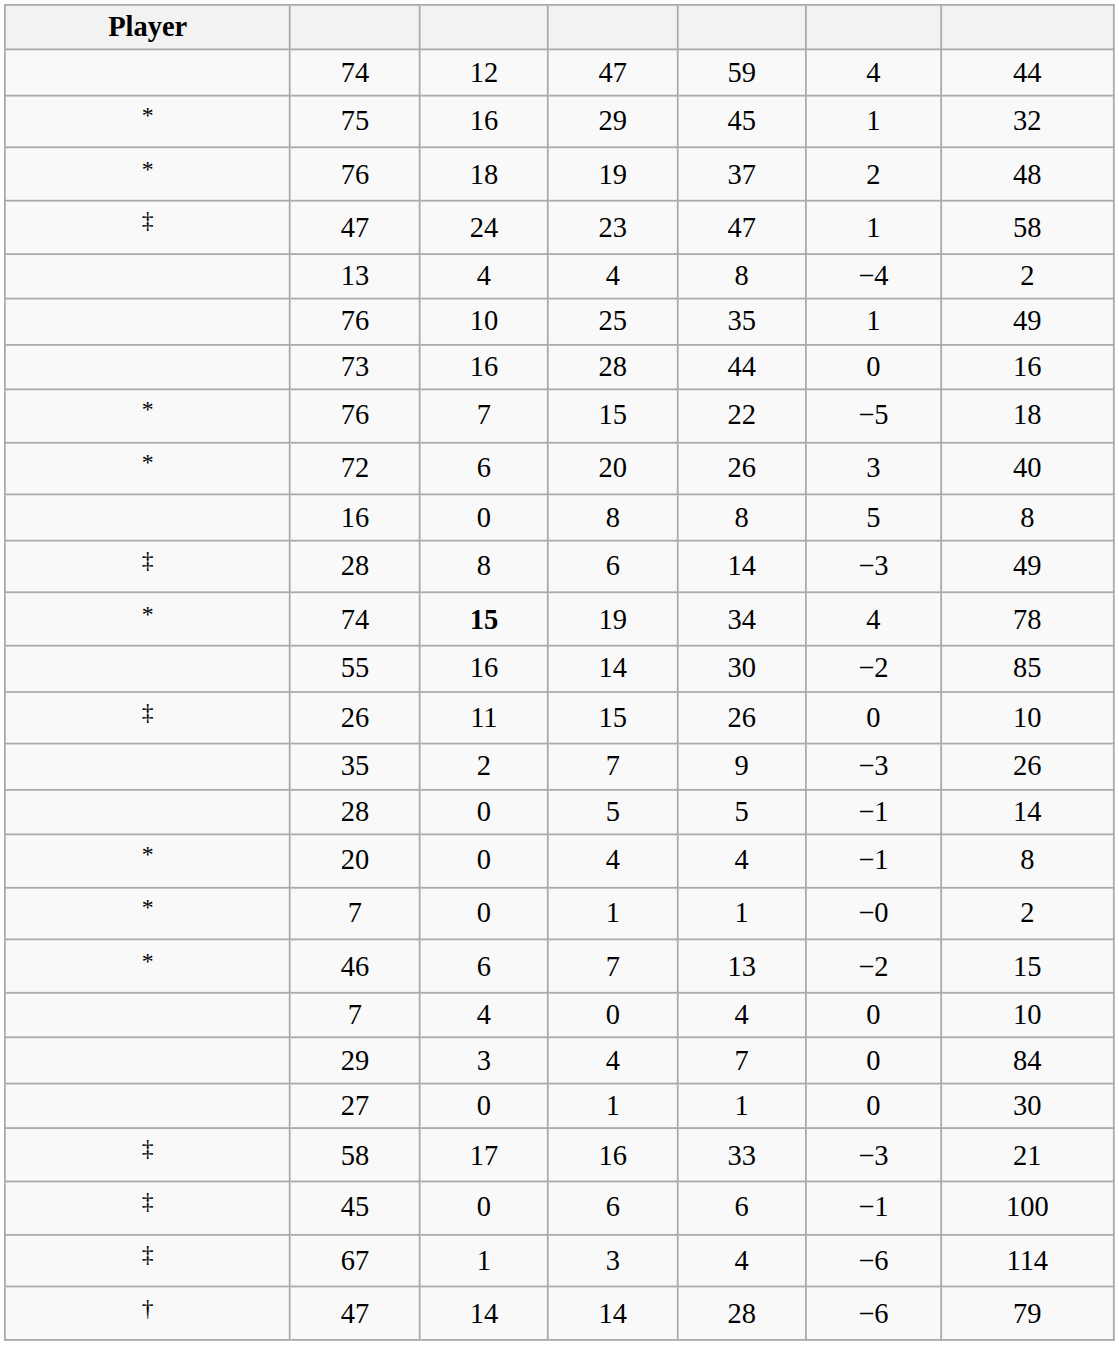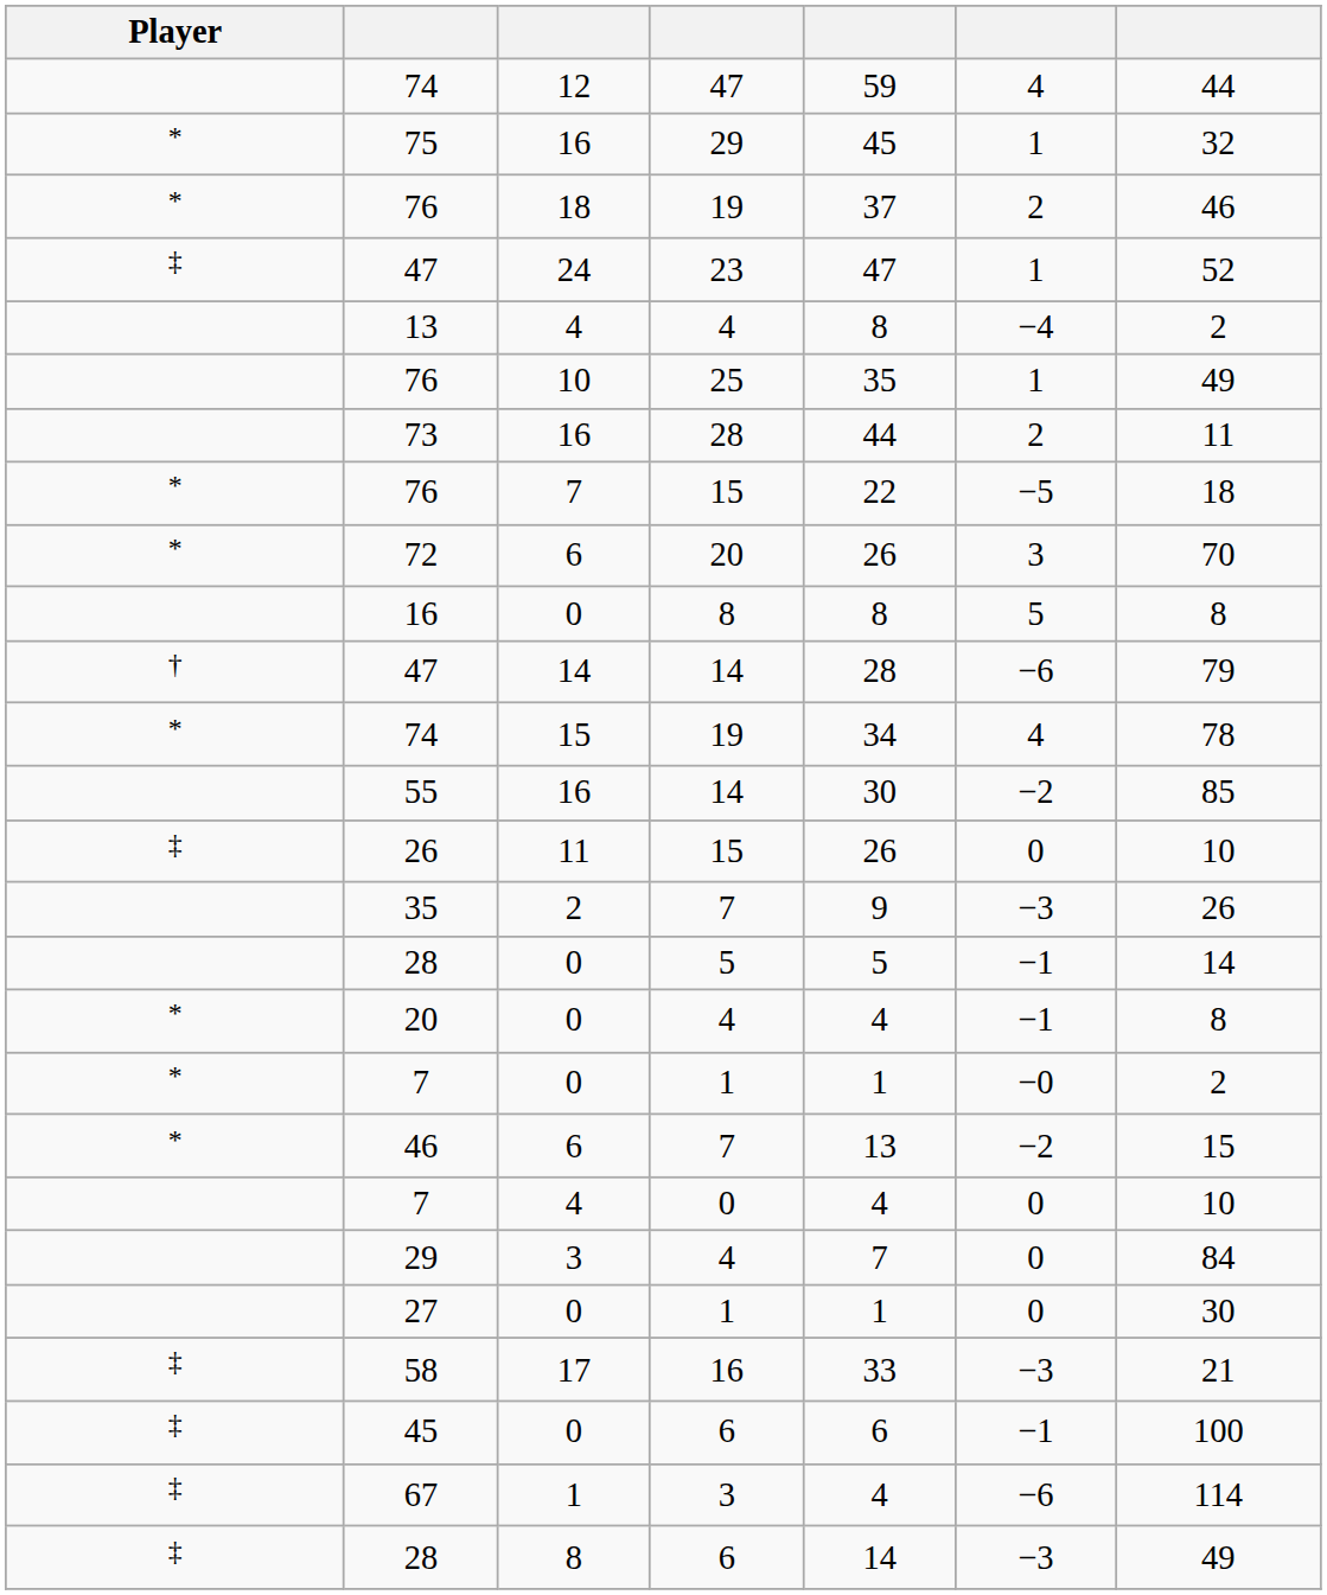 <table class="wikitable sortable" style="width:100%;">
 <tr align=center>
 <th>Player</th>
 <th></th>
 <th></th>
 <th></th>
 <th></th>
 <th data-sort-type="number"></th>
 <th></th>
 </tr>
 <tr align=center>
 <td></td>
 <td>74</td>
 <td>12</td>
 <td>47</td>
 <td>59</td>
 <td>4</td>
 <td>44</td>
 </tr>
 <tr align=center>
 <td><sup>*</sup></td>
 <td>75</td>
 <td>16</td>
 <td>29</td>
 <td>45</td>
 <td>1</td>
 <td>32</td>
 </tr>
 <tr align=center>
 <td><sup>*</sup></td>
 <td>76</td>
 <td>18</td>
 <td>19</td>
 <td>37</td>
 <td>2</td>
-<td>48</td>
+<td>46</td>
 </tr>
 <tr align=center>
 <td><sup>‡</sup></td>
 <td>47</td>
 <td>24</td>
 <td>23</td>
 <td>47</td>
 <td>1</td>
-<td>58</td>
+<td>52</td>
 </tr>
 <tr align=center>
 <td></td>
 <td>13</td>
 <td>4</td>
 <td>4</td>
 <td>8</td>
 <td>−4</td>
 <td>2</td>
 </tr>
 <tr align=center>
 <td></td>
 <td>76</td>
 <td>10</td>
 <td>25</td>
 <td>35</td>
 <td>1</td>
 <td>49</td>
 </tr>
 <tr align=center>
 <td></td>
 <td>73</td>
 <td>16</td>
 <td>28</td>
 <td>44</td>
-<td>0</td>
-<td>16</td>
+<td>2</td>
+<td>11</td>
 </tr>
 <tr align=center>
 <td><sup>*</sup></td>
 <td>76</td>
 <td>7</td>
 <td>15</td>
 <td>22</td>
 <td>−5</td>
 <td>18</td>
 </tr>
 <tr align=center>
 <td><sup>*</sup></td>
 <td>72</td>
 <td>6</td>
 <td>20</td>
 <td>26</td>
 <td>3</td>
-<td>40</td>
+<td>70</td>
 </tr>
 <tr align=center>
 <td></td>
 <td>16</td>
 <td>0</td>
 <td>8</td>
 <td>8</td>
 <td>5</td>
 <td>8</td>
 </tr>
 <tr align=center>
-<td><sup>‡</sup></td>
+<td><sup>†</sup></td>
+<td>47</td>
+<td>14</td>
+<td>14</td>
 <td>28</td>
-<td>8</td>
-<td>6</td>
-<td>14</td>
-<td>−3</td>
-<td>49</td>
+<td>−6</td>
+<td>79</td>
 </tr>
 <tr align=center>
 <td><sup>*</sup></td>
 <td>74</td>
-<td><strong>15</strong></td>
+<td>15</td>
 <td>19</td>
 <td>34</td>
 <td>4</td>
 <td>78</td>
 </tr>
 <tr align=center>
 <td></td>
 <td>55</td>
 <td>16</td>
 <td>14</td>
 <td>30</td>
 <td>−2</td>
 <td>85</td>
 </tr>
 <tr align=center>
 <td><sup>‡</sup></td>
 <td>26</td>
 <td>11</td>
 <td>15</td>
 <td>26</td>
 <td>0</td>
 <td>10</td>
 </tr>
 <tr align=center>
 <td></td>
 <td>35</td>
 <td>2</td>
 <td>7</td>
 <td>9</td>
 <td>−3</td>
 <td>26</td>
 </tr>
 <tr align=center>
 <td></td>
 <td>28</td>
 <td>0</td>
 <td>5</td>
 <td>5</td>
 <td>−1</td>
 <td>14</td>
 </tr>
 <tr align=center>
 <td><sup>*</sup></td>
 <td>20</td>
 <td>0</td>
 <td>4</td>
 <td>4</td>
 <td>−1</td>
 <td>8</td>
 </tr>
 <tr align=center>
 <td><sup>*</sup></td>
 <td>7</td>
 <td>0</td>
 <td>1</td>
 <td>1</td>
 <td>−0</td>
 <td>2</td>
 </tr>
 <tr align=center>
 <td><sup>*</sup></td>
 <td>46</td>
 <td>6</td>
 <td>7</td>
 <td>13</td>
 <td>−2</td>
 <td>15</td>
 </tr>
 <tr align=center>
 <td></td>
 <td>7</td>
 <td>4</td>
 <td>0</td>
 <td>4</td>
 <td>0</td>
 <td>10</td>
 </tr>
 <tr align=center>
 <td></td>
 <td>29</td>
 <td>3</td>
 <td>4</td>
 <td>7</td>
 <td>0</td>
 <td>84</td>
 </tr>
 <tr align=center>
 <td></td>
 <td>27</td>
 <td>0</td>
 <td>1</td>
 <td>1</td>
 <td>0</td>
 <td>30</td>
 </tr>
 <tr align=center>
 <td><sup>‡</sup></td>
 <td>58</td>
 <td>17</td>
 <td>16</td>
 <td>33</td>
 <td>−3</td>
 <td>21</td>
 </tr>
 <tr align=center>
 <td><sup>‡</sup></td>
 <td>45</td>
 <td>0</td>
 <td>6</td>
 <td>6</td>
 <td>−1</td>
 <td>100</td>
 </tr>
 <tr align=center>
 <td><sup>‡</sup></td>
 <td>67</td>
 <td>1</td>
 <td>3</td>
 <td>4</td>
 <td>−6</td>
 <td>114</td>
 </tr>
 <tr align=center>
-<td><sup>†</sup></td>
-<td>47</td>
+<td><sup>‡</sup></td>
+<td>28</td>
+<td>8</td>
+<td>6</td>
 <td>14</td>
-<td>14</td>
-<td>28</td>
-<td>−6</td>
-<td>79</td>
+<td>−3</td>
+<td>49</td>
 </tr>
 </table>
